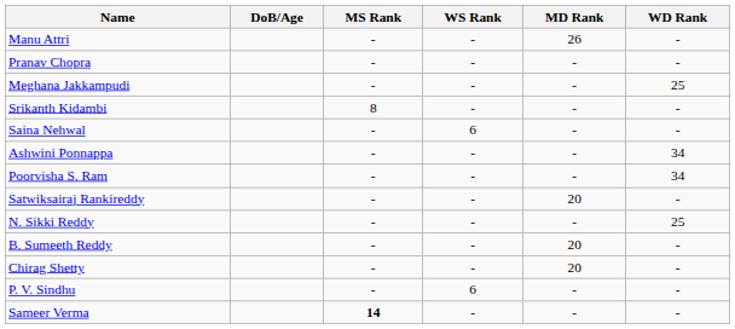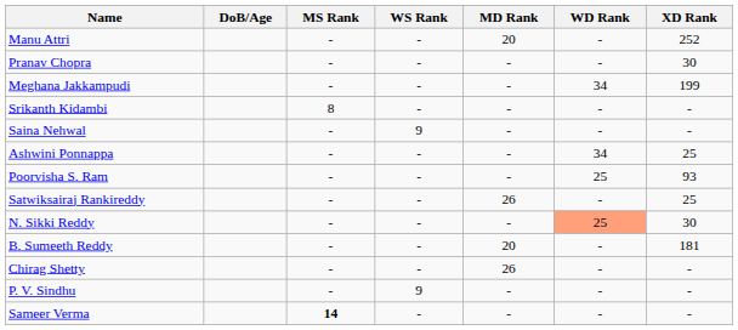 <table class="wikitable"  style="width:800px; font-size:95%; text-align:center">
 <tr>
 <th align="left">Name</th>
 <th align="left">DoB/Age</th>
 <th align="left">MS Rank</th>
 <th align="left">WS Rank</th>
 <th align="left">MD Rank</th>
 <th align="left">WD Rank</th>
+<th align="left">XD Rank</th>
 </tr>
 <tr>
 <td align="left"><a href='#'>Manu Attri</a></td>
 <td align="left"></td>
 <td>-</td>
 <td>-</td>
-<td>26</td>
+<td>20</td>
 <td>-</td>
+<td>252</td>
 </tr>
 <tr>
 <td align="left"><a href='#'>Pranav Chopra</a></td>
 <td align="left"></td>
 <td>-</td>
 <td>-</td>
 <td>-</td>
 <td>-</td>
+<td>30</td>
 </tr>
 <tr>
 <td align="left"><a href='#'>Meghana Jakkampudi</a></td>
 <td align="left"></td>
 <td>-</td>
 <td>-</td>
 <td>-</td>
-<td>25</td>
+<td>34</td>
+<td>199</td>
 </tr>
 <tr>
 <td align="left"><a href='#'>Srikanth Kidambi</a></td>
 <td align="left"></td>
 <td>8</td>
 <td>-</td>
 <td>-</td>
 <td>-</td>
+<td>-</td>
 </tr>
 <tr>
 <td align="left"><a href='#'>Saina Nehwal</a></td>
 <td align="left"></td>
 <td>-</td>
-<td>6</td>
+<td>9</td>
+<td>-</td>
 <td>-</td>
 <td>-</td>
 </tr>
 <tr>
 <td align="left"><a href='#'>Ashwini Ponnappa</a></td>
 <td align="left"></td>
 <td>-</td>
 <td>-</td>
 <td>-</td>
 <td>34</td>
+<td>25</td>
 </tr>
 <tr>
 <td align="left"><a href='#'>Poorvisha S. Ram</a></td>
 <td align="left"></td>
 <td>-</td>
 <td>-</td>
 <td>-</td>
-<td>34</td>
+<td>25</td>
+<td>93</td>
 </tr>
 <tr>
 <td align="left"><a href='#'>Satwiksairaj Rankireddy</a></td>
 <td align="left"></td>
 <td>-</td>
 <td>-</td>
-<td>20</td>
+<td>26</td>
 <td>-</td>
+<td>25</td>
 </tr>
 <tr>
 <td align="left"><a href='#'>N. Sikki Reddy</a></td>
 <td align="left"></td>
 <td>-</td>
 <td>-</td>
 <td>-</td>
-<td>25</td>
+<td style="background: lightsalmon;">25</td>
+<td>30</td>
 </tr>
 <tr>
 <td align="left"><a href='#'>B. Sumeeth Reddy</a></td>
 <td align="left"></td>
 <td>-</td>
 <td>-</td>
 <td>20</td>
 <td>-</td>
+<td>181</td>
 </tr>
 <tr>
 <td align="left"><a href='#'>Chirag Shetty</a></td>
 <td align="left"></td>
 <td>-</td>
 <td>-</td>
-<td>20</td>
+<td>26</td>
+<td>-</td>
 <td>-</td>
 </tr>
 <tr>
 <td align="left"><a href='#'>P. V. Sindhu</a></td>
 <td align="left"></td>
 <td>-</td>
-<td>6</td>
+<td>9</td>
+<td>-</td>
 <td>-</td>
 <td>-</td>
 </tr>
 <tr>
 <td align="left"><a href='#'>Sameer Verma</a></td>
 <td align="left"></td>
 <td><strong>14</strong></td>
 <td>-</td>
 <td>-</td>
 <td>-</td>
+<td>-</td>
 </tr>
 </table>
